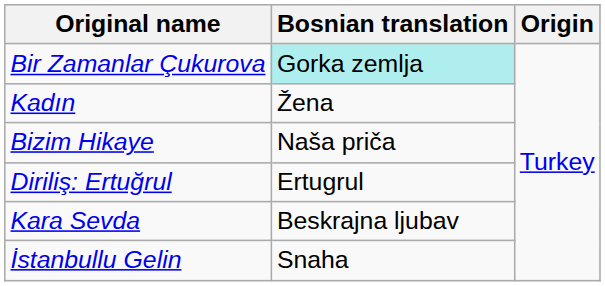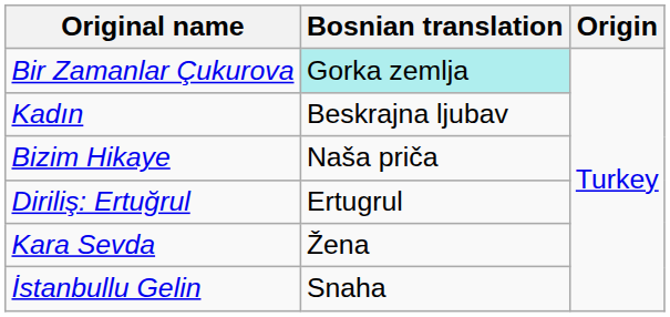 <table class="wikitable">
 <tr>
 <th>Original name</th>
 <th>Bosnian translation</th>
 <th>Origin</th>
 </tr>
 <tr>
 <td><em><a href='#'>Bir Zamanlar Çukurova</a></em></td>
 <td style="background: paleturquoise;">Gorka zemlja</td>
 <td rowspan="6"><a href='#'>Turkey</a></td>
 </tr>
 <tr>
 <td><em><a href='#'>Kadın</a></em></td>
-<td>Žena</td>
+<td>Beskrajna ljubav</td>
 </tr>
 <tr>
 <td><em><a href='#'>Bizim Hikaye</a></em></td>
 <td>Naša priča</td>
 </tr>
 <tr>
 <td><em><a href='#'>Diriliş: Ertuğrul</a></em></td>
 <td>Ertugrul</td>
 </tr>
 <tr>
 <td><em><a href='#'>Kara Sevda</a></em></td>
-<td>Beskrajna ljubav</td>
+<td>Žena</td>
 </tr>
 <tr>
 <td><em><a href='#'>İstanbullu Gelin</a></em></td>
 <td>Snaha</td>
 </tr>
 </table>
